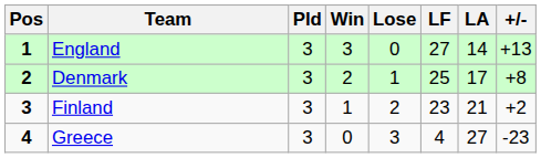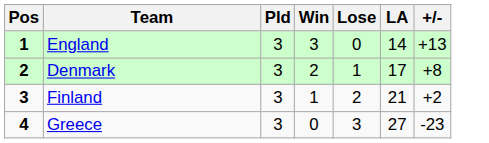 <table class="wikitable" style="font-size: 100%">
 <tr>
 <th width=20>Pos</th>
 <th width=200>Team</th>
 <th width=25>Pld</th>
 <th width=25>Win</th>
 <th width=25>Lose</th>
-<th width=25>LF</th>
 <th width=25>LA</th>
 <th width=25>+/-</th>
 </tr>
 <tr align=center style="background: #ccffcc;">
 <td><strong>1</strong></td>
 <td align="left"> <a href='#'>England</a></td>
 <td>3</td>
 <td>3</td>
 <td>0</td>
-<td>27</td>
 <td>14</td>
 <td>+13</td>
 </tr>
 <tr align=center style="background: #ccffcc;">
 <td><strong>2</strong></td>
 <td align="left"> <a href='#'>Denmark</a></td>
 <td>3</td>
 <td>2</td>
 <td>1</td>
-<td>25</td>
 <td>17</td>
 <td>+8</td>
 </tr>
 <tr align=center>
 <td><strong>3</strong></td>
 <td align="left"> <a href='#'>Finland</a></td>
 <td>3</td>
 <td>1</td>
 <td>2</td>
-<td>23</td>
 <td>21</td>
 <td>+2</td>
 </tr>
 <tr align=center>
 <td><strong>4</strong></td>
 <td align="left"> <a href='#'>Greece</a></td>
 <td>3</td>
 <td>0</td>
 <td>3</td>
-<td>4</td>
 <td>27</td>
 <td>-23</td>
 </tr>
 </table>
